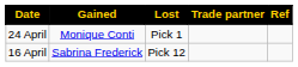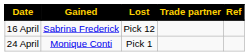 <table class="wikitable" style="text-align:center; font-size:100%">
 <tr>
 <th style="background:black; color:#FED102; border: solid black 2px;">Date</th>
 <th style="background:black; color:#FED102; border: solid black 2px;">Gained</th>
 <th style="background:black; color:#FED102; border: solid black 2px;">Lost</th>
 <th style="background:black; color:#FED102; border: solid black 2px;">Trade partner</th>
 <th style="background:black; color:#FED102; border: solid black 2px;">Ref</th>
 </tr>
 <tr>
+<td>16 April</td>
+<td><a href='#'>Sabrina Frederick</a></td>
+<td>Pick 12</td>
+<td></td>
+<td></td>
+</tr>
+<tr>
 <td>24 April</td>
 <td><a href='#'>Monique Conti</a></td>
 <td>Pick 1</td>
 <td></td>
 <td></td>
 </tr>
-<tr>
-<td>16 April</td>
-<td><a href='#'>Sabrina Frederick</a></td>
-<td>Pick 12</td>
-<td></td>
-<td></td>
-</tr>
 </table>
